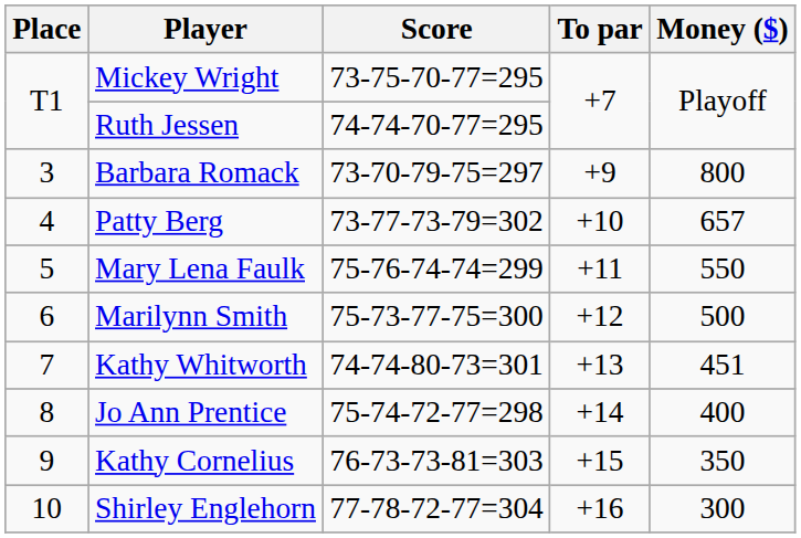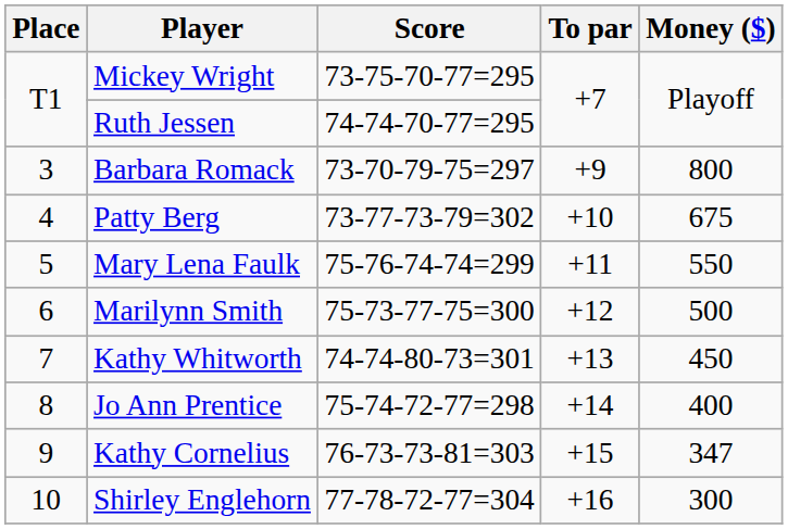 <table class="wikitable">
 <tr>
 <th>Place</th>
 <th>Player</th>
 <th>Score</th>
 <th>To par</th>
 <th>Money (<a href='#'>$</a>)</th>
 </tr>
 <tr>
 <td rowspan=2 align=center>T1</td>
 <td> <a href='#'>Mickey Wright</a></td>
 <td>73-75-70-77=295</td>
 <td align=center rowspan=2>+7</td>
 <td rowspan=2 align=center>Playoff</td>
 </tr>
 <tr>
 <td> <a href='#'>Ruth Jessen</a></td>
 <td>74-74-70-77=295</td>
 </tr>
 <tr>
 <td align=center>3</td>
 <td> <a href='#'>Barbara Romack</a></td>
 <td>73-70-79-75=297</td>
 <td align=center>+9</td>
 <td align=center>800</td>
 </tr>
 <tr>
 <td align=center>4</td>
 <td> <a href='#'>Patty Berg</a></td>
 <td>73-77-73-79=302</td>
 <td align=center>+10</td>
-<td align=center>657</td>
+<td align=center>675</td>
 </tr>
 <tr>
 <td align=center>5</td>
 <td> <a href='#'>Mary Lena Faulk</a></td>
 <td>75-76-74-74=299</td>
 <td align=center>+11</td>
 <td align=center>550</td>
 </tr>
 <tr>
 <td align=center>6</td>
 <td> <a href='#'>Marilynn Smith</a></td>
 <td>75-73-77-75=300</td>
 <td align=center>+12</td>
 <td align=center>500</td>
 </tr>
 <tr>
 <td align=center>7</td>
 <td> <a href='#'>Kathy Whitworth</a></td>
 <td>74-74-80-73=301</td>
 <td align=center>+13</td>
-<td align=center>451</td>
+<td align=center>450</td>
 </tr>
 <tr>
 <td align=center>8</td>
 <td> <a href='#'>Jo Ann Prentice</a></td>
 <td>75-74-72-77=298</td>
 <td align=center>+14</td>
 <td align=center>400</td>
 </tr>
 <tr>
 <td align=center>9</td>
 <td> <a href='#'>Kathy Cornelius</a></td>
 <td>76-73-73-81=303</td>
 <td align=center>+15</td>
-<td align=center>350</td>
+<td align=center>347</td>
 </tr>
 <tr>
 <td align=center>10</td>
 <td> <a href='#'>Shirley Englehorn</a></td>
 <td>77-78-72-77=304</td>
 <td align=center>+16</td>
 <td align=center>300</td>
 </tr>
 </table>
